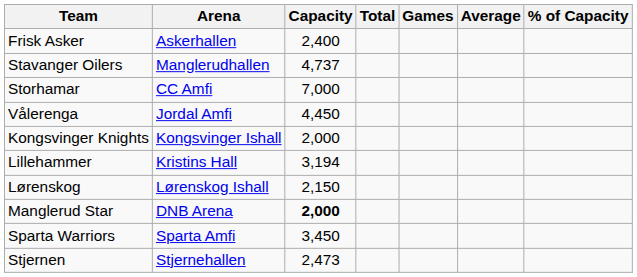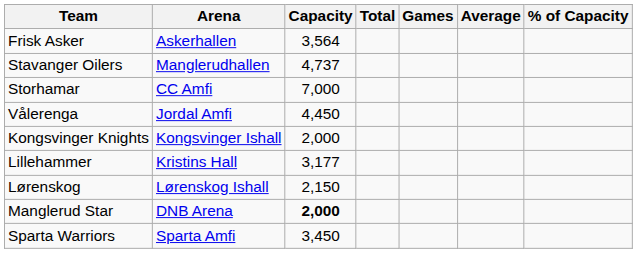 <table class="wikitable sortable">
 <tr>
 <th>Team</th>
 <th>Arena</th>
 <th>Capacity</th>
 <th>Total</th>
 <th>Games</th>
 <th>Average</th>
 <th>% of Capacity</th>
 </tr>
 <tr align="center">
 <td align="left">Frisk Asker</td>
 <td align="left"><a href='#'>Askerhallen</a></td>
-<td>2,400</td>
+<td>3,564</td>
 <td></td>
 <td></td>
 <td></td>
 <td></td>
 </tr>
 <tr align="center">
 <td align="left">Stavanger Oilers</td>
 <td align="left"><a href='#'>Manglerudhallen</a></td>
 <td>4,737</td>
 <td></td>
 <td></td>
 <td></td>
 <td></td>
 </tr>
 <tr align="center">
 <td align="left">Storhamar</td>
 <td align="left"><a href='#'>CC Amfi</a></td>
 <td>7,000</td>
 <td></td>
 <td></td>
 <td></td>
 <td></td>
 </tr>
 <tr align="center">
 <td align="left">Vålerenga</td>
 <td align="left"><a href='#'>Jordal Amfi</a></td>
 <td>4,450</td>
 <td></td>
 <td></td>
 <td></td>
 <td></td>
 </tr>
 <tr align="center">
 <td align="left">Kongsvinger Knights</td>
 <td align="left"><a href='#'>Kongsvinger Ishall</a></td>
 <td>2,000</td>
 <td></td>
 <td></td>
 <td></td>
 <td></td>
 </tr>
 <tr align="center">
 <td align="left">Lillehammer</td>
 <td align="left"><a href='#'>Kristins Hall</a></td>
-<td>3,194</td>
+<td>3,177</td>
 <td></td>
 <td></td>
 <td></td>
 <td></td>
 </tr>
 <tr align="center">
 <td align="left">Lørenskog</td>
 <td align="left"><a href='#'>Lørenskog Ishall</a></td>
 <td>2,150</td>
 <td></td>
 <td></td>
 <td></td>
 <td></td>
 </tr>
 <tr align="center">
 <td align="left">Manglerud Star</td>
 <td align="left"><a href='#'>DNB Arena</a></td>
 <td><strong>2,000</strong></td>
 <td></td>
 <td></td>
 <td></td>
 <td></td>
 </tr>
 <tr align="center">
 <td align="left">Sparta Warriors</td>
 <td align="left"><a href='#'>Sparta Amfi</a></td>
 <td>3,450</td>
 <td></td>
 <td></td>
 <td></td>
 <td></td>
 </tr>
-<tr align="center">
-<td align="left">Stjernen</td>
-<td align="left"><a href='#'>Stjernehallen</a></td>
-<td>2,473</td>
-<td></td>
-<td></td>
-<td></td>
-<td></td>
-</tr>
 </table>
